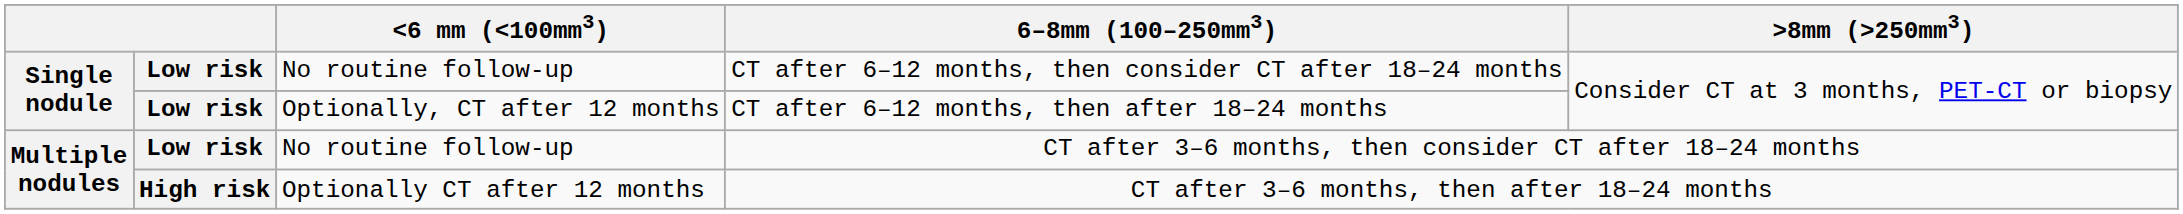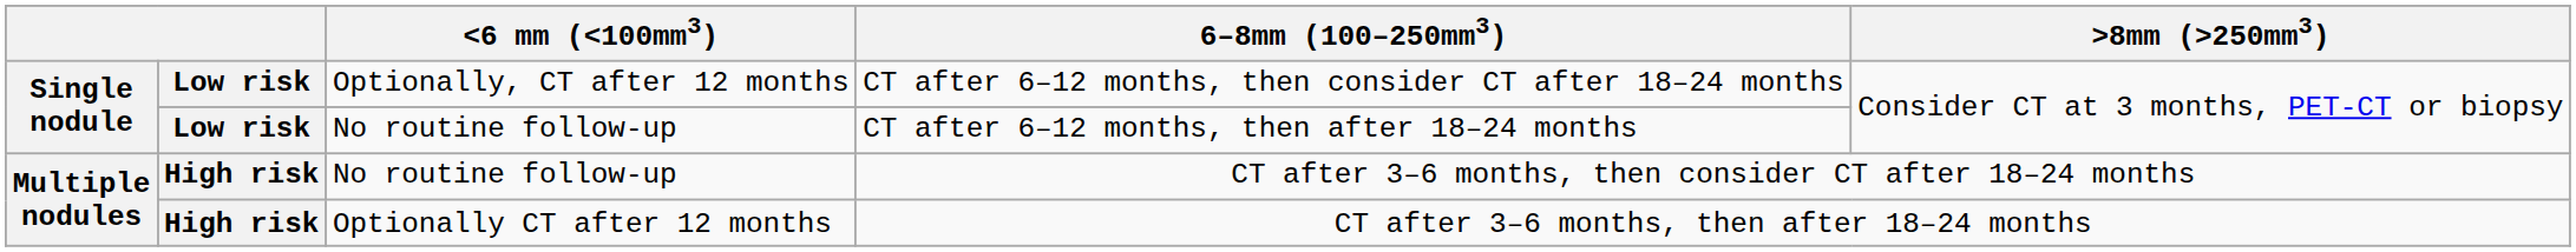 <table class="wikitable">
 <tr>
 <th colspan=2></th>
 <th><6 mm (<100mm<sup>3</sup>)</th>
 <th>6–8mm (100–250mm<sup>3</sup>)</th>
 <th>>8mm (>250mm<sup>3</sup>)</th>
 </tr>
 <tr>
 <th rowspan=2>Single<br> nodule</th>
 <th>Low risk</th>
-<td>No routine follow-up</td>
+<td>Optionally, CT after 12 months</td>
 <td>CT after 6–12 months, then consider CT after 18–24 months</td>
 <td rowspan=2>Consider CT at 3 months, <a href='#'>PET-CT</a> or biopsy</td>
 </tr>
 <tr>
 <th>Low risk</th>
-<td>Optionally, CT after 12 months</td>
+<td>No routine follow-up</td>
 <td>CT after 6–12 months, then after 18–24 months</td>
 </tr>
 <tr>
 <th rowspan=2>Multiple<br> nodules</th>
-<th>Low risk</th>
+<th>High risk</th>
 <td>No routine follow-up</td>
 <td colspan=2 align=center>CT after 3–6 months, then consider CT after 18–24 months</td>
 </tr>
 <tr>
 <th>High risk</th>
 <td>Optionally CT after 12 months</td>
 <td colspan=2 align=center>CT after 3–6 months, then after 18–24 months</td>
 </tr>
 </table>
